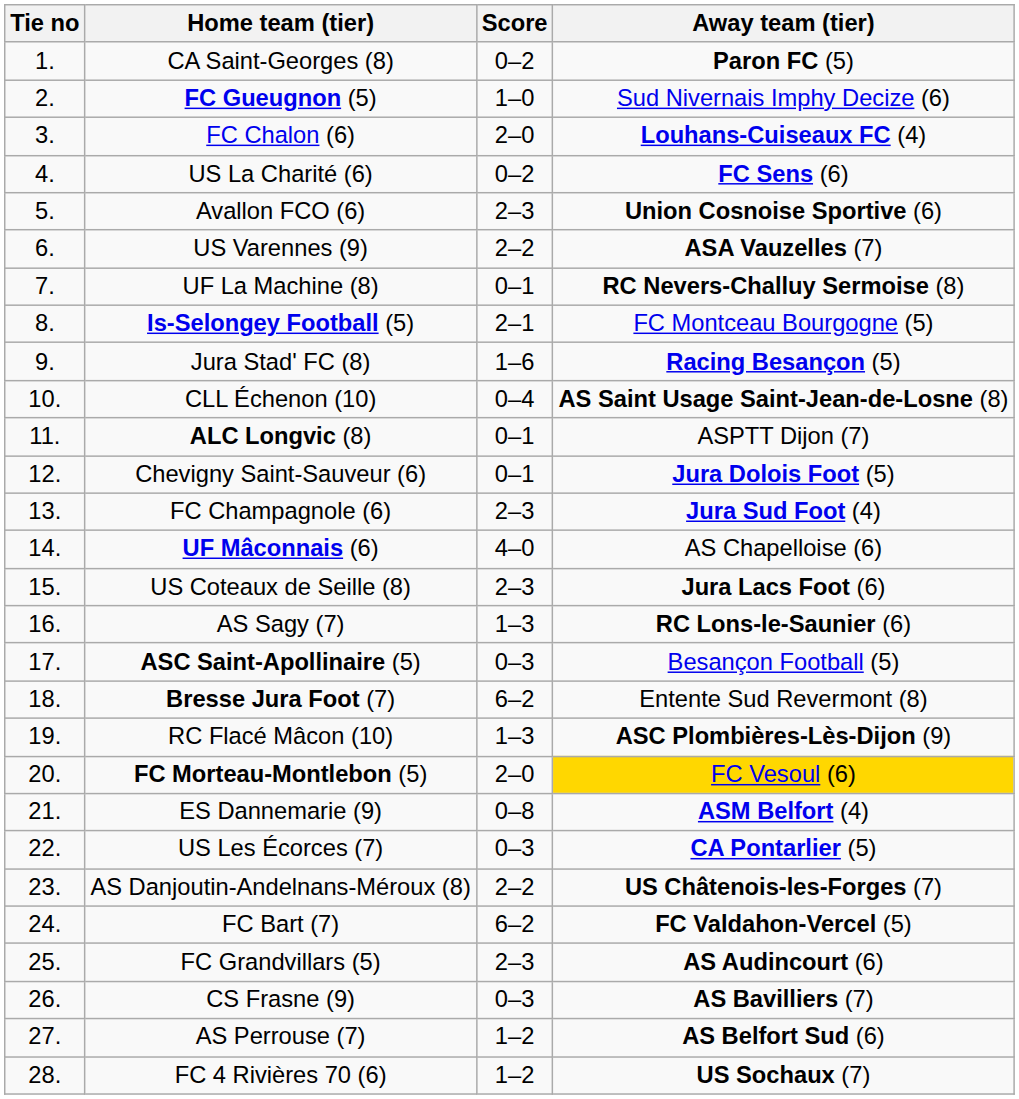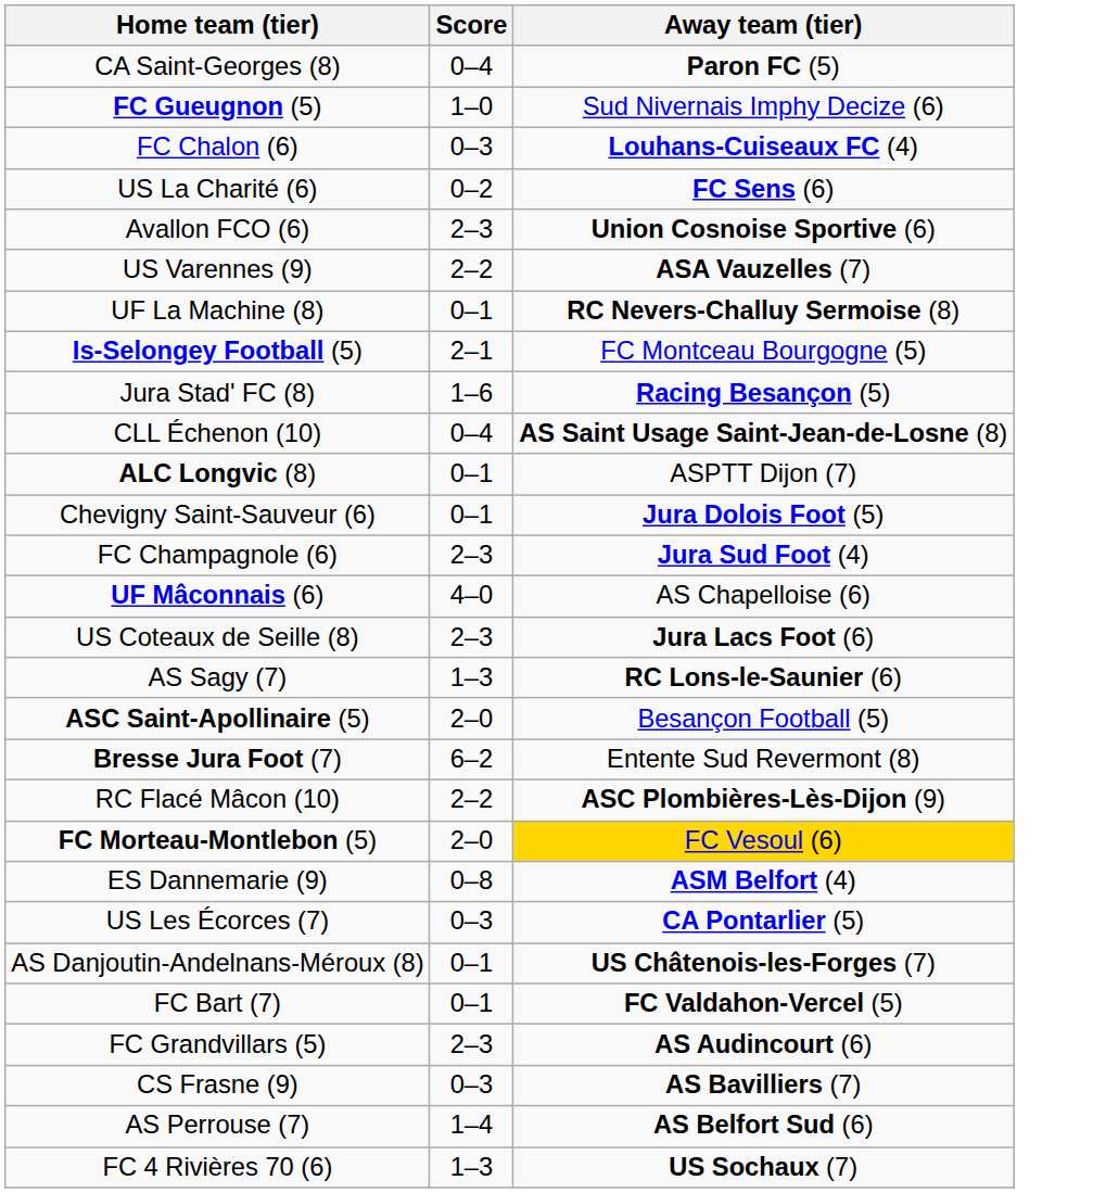 <table class="wikitable" style="text-align: center">
 <tr>
-<th>Tie no</th>
 <th>Home team (tier)</th>
 <th>Score</th>
 <th>Away team (tier)</th>
 </tr>
 <tr>
-<td>1.</td>
 <td>CA Saint-Georges (8)</td>
-<td>0–2</td>
+<td>0–4</td>
 <td><strong>Paron FC</strong> (5)</td>
 </tr>
 <tr>
-<td>2.</td>
 <td><strong><a href='#'>FC Gueugnon</a></strong> (5)</td>
 <td>1–0</td>
 <td><a href='#'>Sud Nivernais Imphy Decize</a> (6)</td>
 </tr>
 <tr>
-<td>3.</td>
 <td><a href='#'>FC Chalon</a> (6)</td>
-<td>2–0</td>
+<td>0–3</td>
 <td><strong><a href='#'>Louhans-Cuiseaux FC</a></strong> (4)</td>
 </tr>
 <tr>
-<td>4.</td>
 <td>US La Charité (6)</td>
 <td>0–2</td>
 <td><strong><a href='#'>FC Sens</a></strong> (6)</td>
 </tr>
 <tr>
-<td>5.</td>
 <td>Avallon FCO (6)</td>
 <td>2–3</td>
 <td><strong>Union Cosnoise Sportive</strong> (6)</td>
 </tr>
 <tr>
-<td>6.</td>
 <td>US Varennes (9)</td>
 <td>2–2 </td>
 <td><strong>ASA Vauzelles</strong> (7)</td>
 </tr>
 <tr>
-<td>7.</td>
 <td>UF La Machine (8)</td>
 <td>0–1</td>
 <td><strong>RC Nevers-Challuy Sermoise</strong> (8)</td>
 </tr>
 <tr>
-<td>8.</td>
 <td><strong><a href='#'>Is-Selongey Football</a></strong> (5)</td>
 <td>2–1</td>
 <td><a href='#'>FC Montceau Bourgogne</a> (5)</td>
 </tr>
 <tr>
-<td>9.</td>
 <td>Jura Stad' FC (8)</td>
 <td>1–6</td>
 <td><strong><a href='#'>Racing Besançon</a></strong> (5)</td>
 </tr>
 <tr>
-<td>10.</td>
 <td>CLL Échenon (10)</td>
 <td>0–4</td>
 <td><strong>AS Saint Usage Saint-Jean-de-Losne</strong> (8)</td>
 </tr>
 <tr>
-<td>11.</td>
 <td><strong>ALC Longvic</strong> (8)</td>
 <td>0–1</td>
 <td>ASPTT Dijon (7)</td>
 </tr>
 <tr>
-<td>12.</td>
 <td>Chevigny Saint-Sauveur (6)</td>
 <td>0–1</td>
 <td><strong><a href='#'>Jura Dolois Foot</a></strong> (5)</td>
 </tr>
 <tr>
-<td>13.</td>
 <td>FC Champagnole (6)</td>
 <td>2–3</td>
 <td><strong><a href='#'>Jura Sud Foot</a></strong> (4)</td>
 </tr>
 <tr>
-<td>14.</td>
 <td><strong><a href='#'>UF Mâconnais</a></strong> (6)</td>
 <td>4–0</td>
 <td>AS Chapelloise (6)</td>
 </tr>
 <tr>
-<td>15.</td>
 <td>US Coteaux de Seille (8)</td>
 <td>2–3</td>
 <td><strong>Jura Lacs Foot</strong> (6)</td>
 </tr>
 <tr>
-<td>16.</td>
 <td>AS Sagy (7)</td>
 <td>1–3</td>
 <td><strong>RC Lons-le-Saunier</strong> (6)</td>
 </tr>
 <tr>
-<td>17.</td>
 <td><strong>ASC Saint-Apollinaire</strong> (5)</td>
-<td>0–3</td>
+<td>2–0</td>
 <td><a href='#'>Besançon Football</a> (5)</td>
 </tr>
 <tr>
-<td>18.</td>
 <td><strong>Bresse Jura Foot</strong> (7)</td>
 <td>6–2</td>
 <td>Entente Sud Revermont (8)</td>
 </tr>
 <tr>
-<td>19.</td>
 <td>RC Flacé Mâcon (10)</td>
-<td>1–3</td>
+<td>2–2 </td>
 <td><strong>ASC Plombières-Lès-Dijon</strong> (9)</td>
 </tr>
 <tr>
-<td>20.</td>
 <td><strong>FC Morteau-Montlebon</strong> (5)</td>
 <td>2–0</td>
 <td style="background: gold;"><a href='#'>FC Vesoul</a> (6)</td>
 </tr>
 <tr>
-<td>21.</td>
 <td>ES Dannemarie (9)</td>
 <td>0–8</td>
 <td><strong><a href='#'>ASM Belfort</a></strong> (4)</td>
 </tr>
 <tr>
-<td>22.</td>
 <td>US Les Écorces (7)</td>
 <td>0–3</td>
 <td><strong><a href='#'>CA Pontarlier</a></strong> (5)</td>
 </tr>
 <tr>
-<td>23.</td>
 <td>AS Danjoutin-Andelnans-Méroux (8)</td>
-<td>2–2 </td>
+<td>0–1</td>
 <td><strong>US Châtenois-les-Forges</strong> (7)</td>
 </tr>
 <tr>
-<td>24.</td>
 <td>FC Bart (7)</td>
-<td>6–2</td>
+<td>0–1</td>
 <td><strong>FC Valdahon-Vercel</strong> (5)</td>
 </tr>
 <tr>
-<td>25.</td>
 <td>FC Grandvillars (5)</td>
 <td>2–3</td>
 <td><strong>AS Audincourt</strong> (6)</td>
 </tr>
 <tr>
-<td>26.</td>
 <td>CS Frasne (9)</td>
 <td>0–3</td>
 <td><strong>AS Bavilliers</strong> (7)</td>
 </tr>
 <tr>
-<td>27.</td>
 <td>AS Perrouse (7)</td>
-<td>1–2</td>
+<td>1–4</td>
 <td><strong>AS Belfort Sud</strong> (6)</td>
 </tr>
 <tr>
-<td>28.</td>
 <td>FC 4 Rivières 70 (6)</td>
-<td>1–2</td>
+<td>1–3</td>
 <td><strong>US Sochaux</strong> (7)</td>
 </tr>
 </table>
